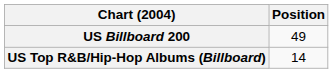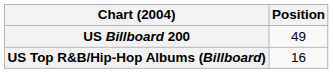 <table class="wikitable sortable plainrowheaders">
 <tr>
 <th scope="col">Chart (2004)</th>
 <th scope="col">Position</th>
 </tr>
 <tr>
 <th scope="row">US <em>Billboard</em> 200</th>
 <td style="text-align:center;">49</td>
 </tr>
 <tr>
 <th scope="row">US Top R&B/Hip-Hop Albums (<em>Billboard</em>)</th>
-<td style="text-align:center;">14</td>
+<td style="text-align:center;">16</td>
 </tr>
 </table>
